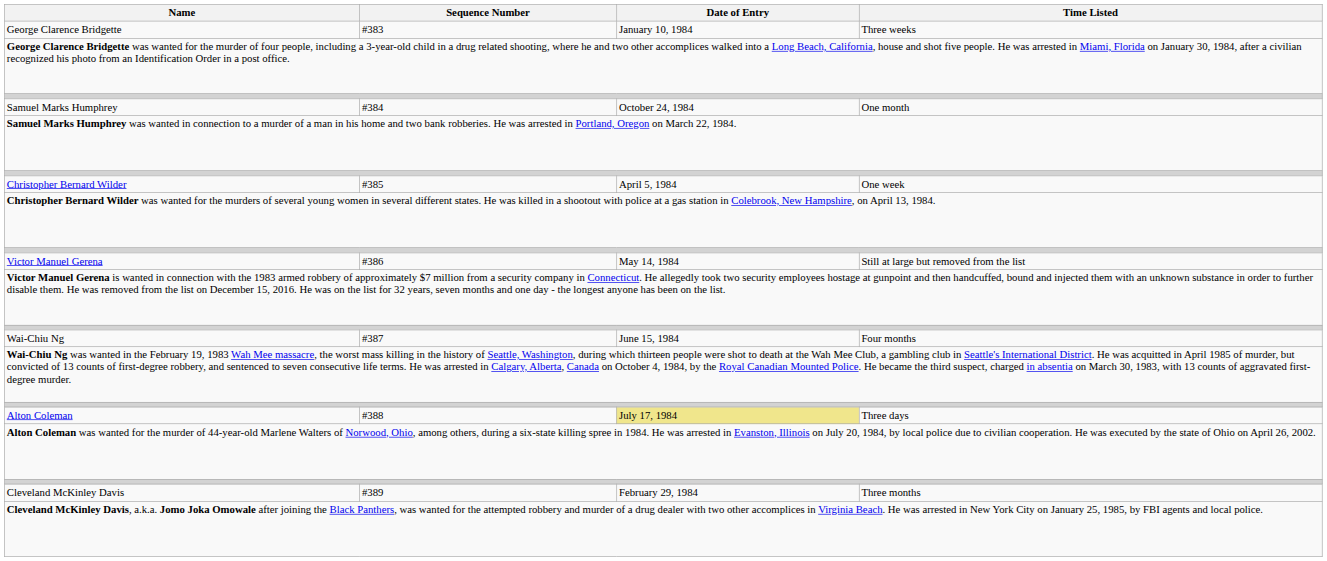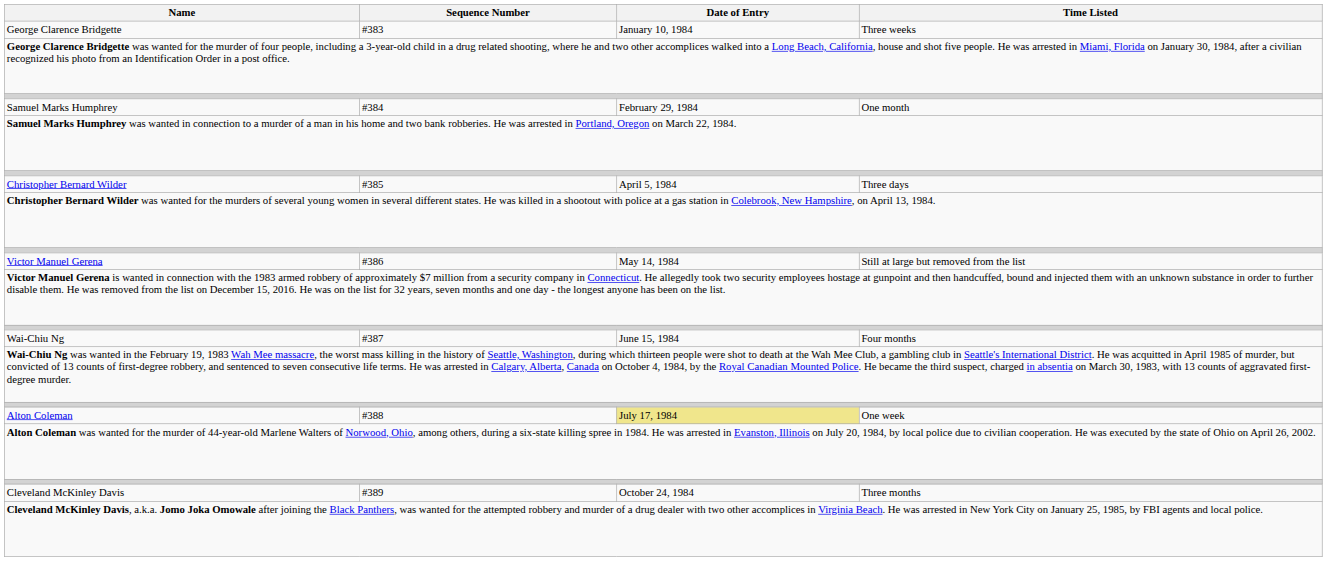 <table class="wikitable">
 <tr>
 <th>Name</th>
 <th>Sequence Number</th>
 <th>Date of Entry</th>
 <th>Time Listed</th>
 </tr>
 <tr>
 <td height="10">George Clarence Bridgette</td>
 <td>#383</td>
 <td>January 10, 1984</td>
 <td>Three weeks</td>
 </tr>
 <tr>
 <td colspan="4" valign="top" height="75"><strong>George Clarence Bridgette</strong> was wanted for the murder of four people, including a 3-year-old child in a drug related shooting, where he and two other accomplices walked into a <a href='#'>Long Beach, California</a>, house and shot five people. He was arrested in <a href='#'>Miami, Florida</a> on January 30, 1984, after a civilian recognized his photo from an Identification Order in a post office.</td>
 </tr>
 <tr>
 <td colSpan="4" style="background-color:lightgrey;"></td>
 </tr>
 <tr>
 <td height="10">Samuel Marks Humphrey</td>
 <td>#384</td>
-<td>October 24, 1984</td>
+<td>February 29, 1984</td>
 <td>One month</td>
 </tr>
 <tr>
 <td colspan="4" valign="top" height="75"><strong>Samuel Marks Humphrey</strong> was wanted in connection to a murder of a man in his home and two bank robberies. He was arrested in <a href='#'>Portland, Oregon</a> on March 22, 1984.</td>
 </tr>
 <tr>
 <td colSpan="4" style="background-color:lightgrey;"></td>
 </tr>
 <tr>
 <td height="10"><a href='#'>Christopher Bernard Wilder</a></td>
 <td>#385</td>
 <td>April 5, 1984</td>
-<td>One week</td>
+<td>Three days</td>
 </tr>
 <tr>
 <td colspan="4" valign="top" height="75"><strong>Christopher Bernard Wilder</strong> was wanted for the murders of several young women in several different states. He was killed in a shootout with police at a gas station in <a href='#'>Colebrook, New Hampshire</a>, on April 13, 1984.</td>
 </tr>
 <tr>
 <td colSpan="4" style="background-color:lightgrey;"></td>
 </tr>
 <tr>
 <td height="10"><a href='#'>Victor Manuel Gerena</a></td>
 <td>#386</td>
 <td>May 14, 1984</td>
 <td>Still at large but removed from the list</td>
 </tr>
 <tr>
 <td colspan="4" valign="top" height="75"><strong>Victor Manuel Gerena</strong> is wanted in connection with the 1983 armed robbery of approximately $7 million from a security company in <a href='#'>Connecticut</a>. He allegedly took two security employees hostage at gunpoint and then handcuffed, bound and injected them with an unknown substance in order to further disable them. He was removed from the list on December 15, 2016. He was on the list for 32 years, seven months and one day - the longest anyone has been on the list.</td>
 </tr>
 <tr>
 <td colSpan="4" style="background-color:lightgrey;"></td>
 </tr>
 <tr>
 <td height="10">Wai-Chiu Ng</td>
 <td>#387</td>
 <td>June 15, 1984</td>
 <td>Four months</td>
 </tr>
 <tr>
 <td colspan="4" valign="top" height="75"><strong>Wai-Chiu Ng</strong> was wanted in the February 19, 1983 <a href='#'>Wah Mee massacre</a>, the worst mass killing in the history of <a href='#'>Seattle, Washington</a>, during which thirteen people were shot to death at the Wah Mee Club, a gambling club in <a href='#'>Seattle's International District</a>. He was acquitted in April 1985 of murder, but convicted of 13 counts of first-degree robbery, and sentenced to seven consecutive life terms. He was arrested in <a href='#'>Calgary, Alberta</a>, <a href='#'>Canada</a> on October 4, 1984, by the <a href='#'>Royal Canadian Mounted Police</a>. He became the third suspect, charged <a href='#'>in absentia</a> on March 30, 1983, with 13 counts of aggravated first-degree murder.</td>
 </tr>
 <tr>
 <td colSpan="4" style="background-color:lightgrey;"></td>
 </tr>
 <tr>
 <td height="10"><a href='#'>Alton Coleman</a></td>
 <td>#388</td>
 <td style="background: khaki;">July 17, 1984</td>
-<td>Three days</td>
+<td>One week</td>
 </tr>
 <tr>
 <td colspan="4" valign="top" height="75"><strong>Alton Coleman</strong> was wanted for the murder of 44-year-old Marlene Walters of <a href='#'>Norwood, Ohio</a>, among others, during a six-state killing spree in 1984. He was arrested in <a href='#'>Evanston, Illinois</a> on July 20, 1984, by local police due to civilian cooperation. He was executed by the state of Ohio on April 26, 2002.</td>
 </tr>
 <tr>
 <td colSpan="4" style="background-color:lightgrey;"></td>
 </tr>
 <tr>
 <td height="10">Cleveland McKinley Davis</td>
 <td>#389</td>
-<td>February 29, 1984</td>
+<td>October 24, 1984</td>
 <td>Three months</td>
 </tr>
 <tr>
 <td colspan="4" valign="top" height="75"><strong>Cleveland McKinley Davis</strong>, a.k.a. <strong>Jomo Joka Omowale</strong> after joining the <a href='#'>Black Panthers</a>, was wanted for the attempted robbery and murder of a drug dealer with two other accomplices in <a href='#'>Virginia Beach</a>. He was arrested in New York City on January 25, 1985, by FBI agents and local police.</td>
 </tr>
 </table>
